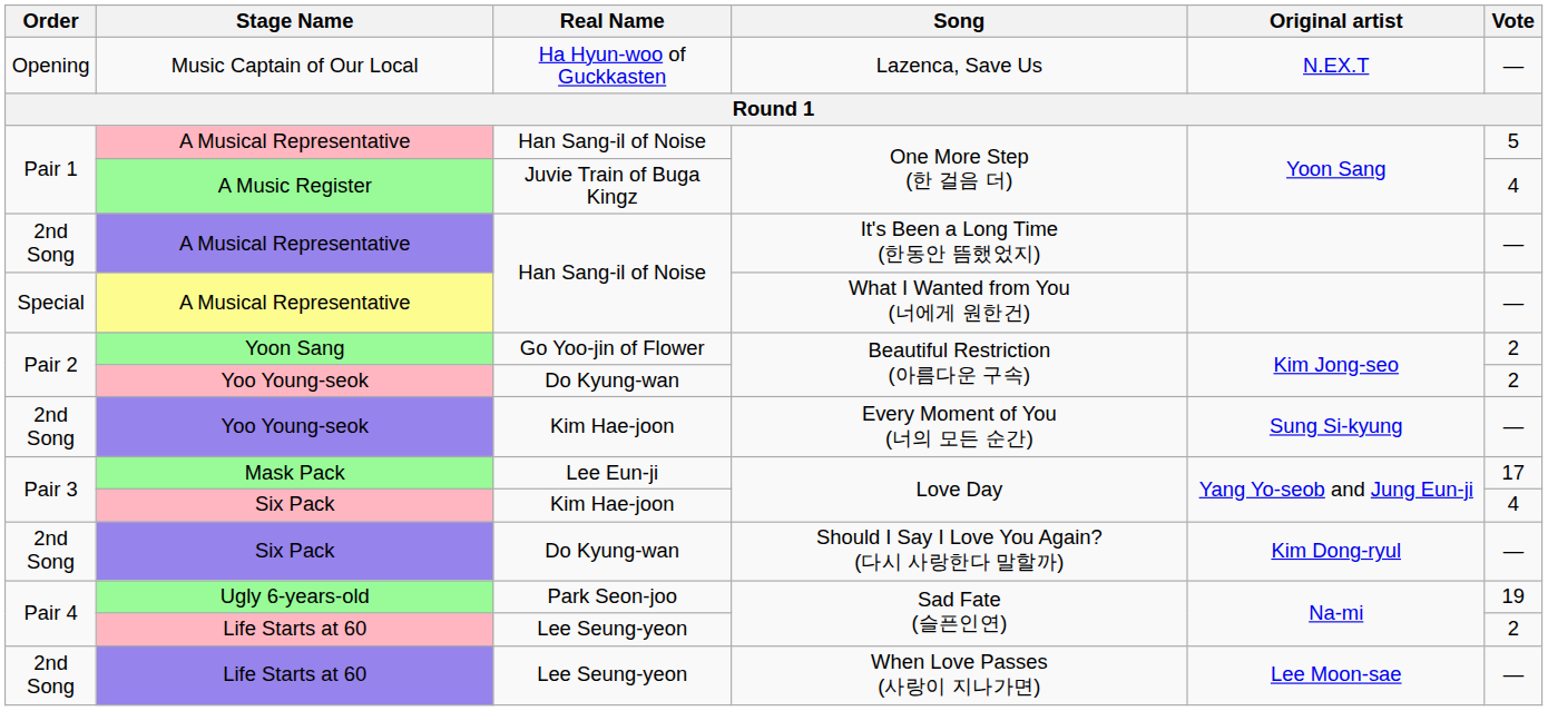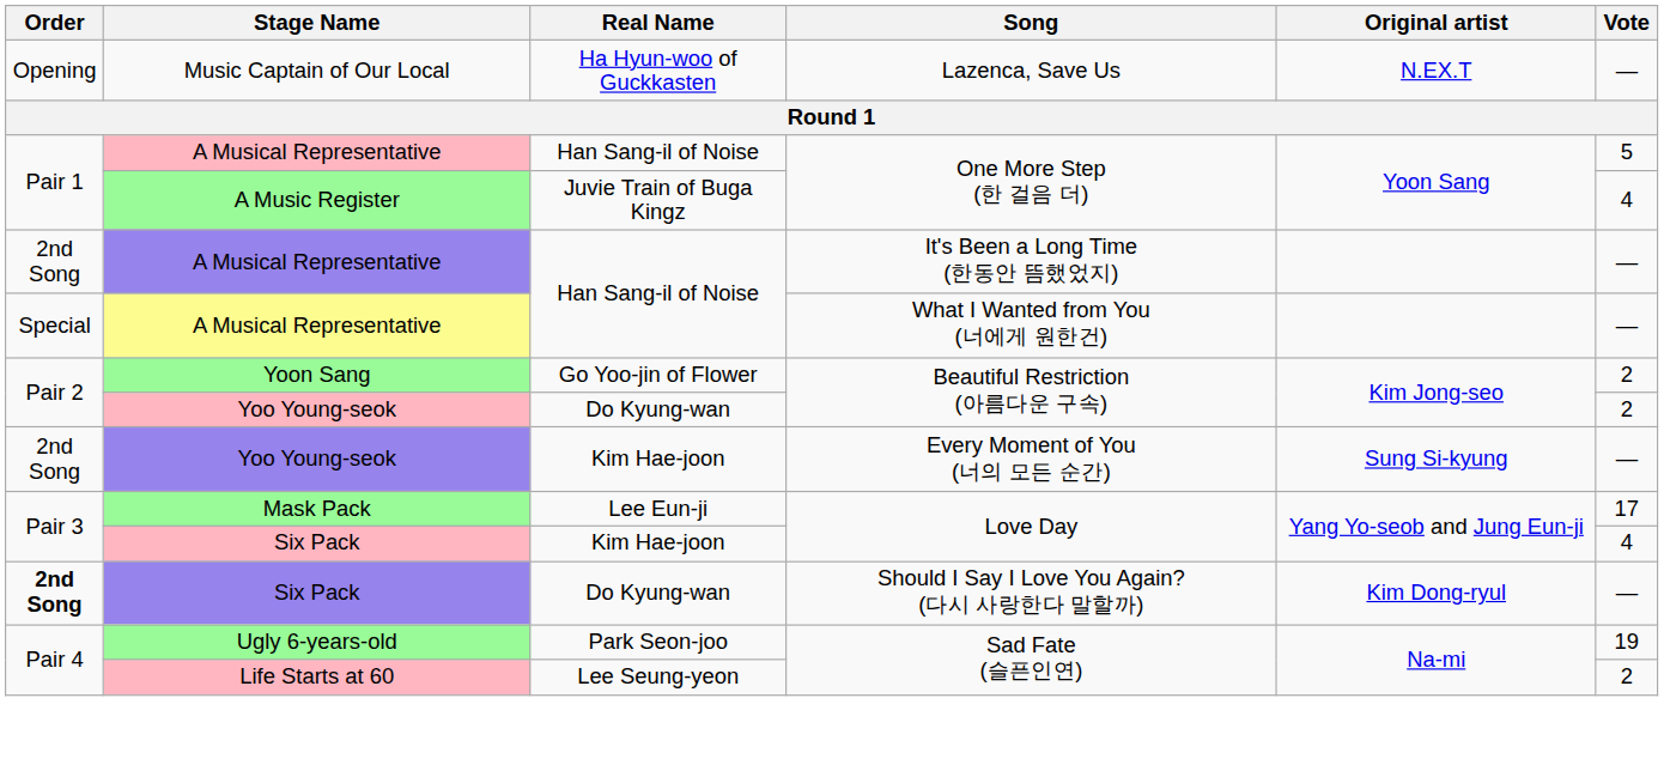 <table class="wikitable" style="text-align:center; width:95%;">
 <tr>
 <th style="width:1%;">Order</th>
 <th style="width:20%;">Stage Name</th>
 <th style="width:12%;">Real Name</th>
 <th style="width:23%;">Song</th>
 <th style="width:15%;">Original artist</th>
 <th style="width:1%;">Vote</th>
 </tr>
 <tr>
 <td>Opening</td>
 <td>Music Captain of Our Local</td>
 <td><a href='#'>Ha Hyun-woo</a> of <a href='#'>Guckkasten</a></td>
 <td>Lazenca, Save Us</td>
 <td><a href='#'>N.EX.T</a></td>
 <td>—</td>
 </tr>
 <tr>
 <th colspan=6>Round 1</th>
 </tr>
 <tr>
 <td rowspan=2>Pair 1</td>
 <td bgcolor="lightpink">A Musical Representative</td>
 <td>Han Sang-il of Noise</td>
 <td rowspan=2>One More Step<br>(한 걸음 더)</td>
 <td rowspan=2><a href='#'>Yoon Sang</a></td>
 <td>5</td>
 </tr>
 <tr>
 <td bgcolor="palegreen">A Music Register</td>
 <td>Juvie Train of Buga Kingz</td>
 <td>4</td>
 </tr>
 <tr>
 <td>2nd Song</td>
 <td bgcolor="#9683EC">A Musical Representative</td>
 <td rowspan=2>Han Sang-il of Noise</td>
 <td>It's Been a Long Time<br>(한동안 뜸했었지)</td>
 <td></td>
 <td>—</td>
 </tr>
 <tr>
 <td>Special</td>
 <td bgcolor="#FDFC8F">A Musical Representative</td>
 <td>What I Wanted from You<br>(너에게 원한건)</td>
 <td></td>
 <td>—</td>
 </tr>
 <tr>
 <td rowspan=2>Pair 2</td>
 <td bgcolor="palegreen">Yoon Sang</td>
 <td>Go Yoo-jin of Flower</td>
 <td rowspan=2>Beautiful Restriction<br>(아름다운 구속)</td>
 <td rowspan=2><a href='#'>Kim Jong-seo</a></td>
 <td>2</td>
 </tr>
 <tr>
 <td bgcolor="lightpink">Yoo Young-seok</td>
 <td>Do Kyung-wan</td>
 <td>2</td>
 </tr>
 <tr>
 <td>2nd Song</td>
 <td bgcolor="#9683EC">Yoo Young-seok</td>
 <td>Kim Hae-joon</td>
 <td>Every Moment of You<br>(너의 모든 순간)</td>
 <td><a href='#'>Sung Si-kyung</a></td>
 <td>—</td>
 </tr>
 <tr>
 <td rowspan=2>Pair 3</td>
 <td bgcolor="palegreen">Mask Pack</td>
 <td>Lee Eun-ji</td>
 <td rowspan=2>Love Day</td>
 <td rowspan=2><a href='#'>Yang Yo-seob</a> and <a href='#'>Jung Eun-ji</a></td>
 <td>17</td>
 </tr>
 <tr>
 <td bgcolor="lightpink">Six Pack</td>
 <td>Kim Hae-joon</td>
 <td>4</td>
 </tr>
 <tr>
-<td>2nd Song</td>
+<td><strong>2nd Song</strong></td>
 <td bgcolor="#9683EC">Six Pack</td>
 <td>Do Kyung-wan</td>
 <td>Should I Say I Love You Again?<br>(다시 사랑한다 말할까)</td>
 <td><a href='#'>Kim Dong-ryul</a></td>
 <td>—</td>
 </tr>
 <tr>
 <td rowspan=2>Pair 4</td>
 <td bgcolor="palegreen">Ugly 6-years-old</td>
 <td>Park Seon-joo</td>
 <td rowspan=2>Sad Fate<br>(슬픈인연)</td>
 <td rowspan=2><a href='#'>Na-mi</a></td>
 <td>19</td>
 </tr>
 <tr>
 <td bgcolor="lightpink">Life Starts at 60</td>
 <td>Lee Seung-yeon</td>
 <td>2</td>
 </tr>
-<tr>
-<td>2nd Song</td>
-<td bgcolor="#9683EC">Life Starts at 60</td>
-<td>Lee Seung-yeon</td>
-<td>When Love Passes<br>(사랑이 지나가면)</td>
-<td><a href='#'>Lee Moon-sae</a></td>
-<td>—</td>
-</tr>
 </table>
